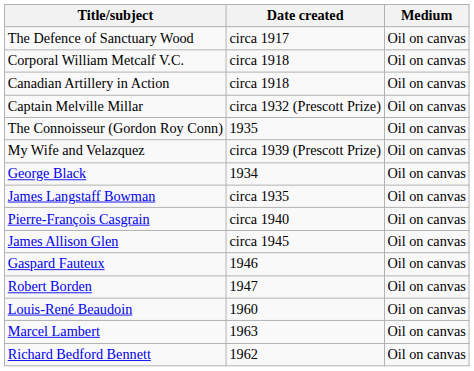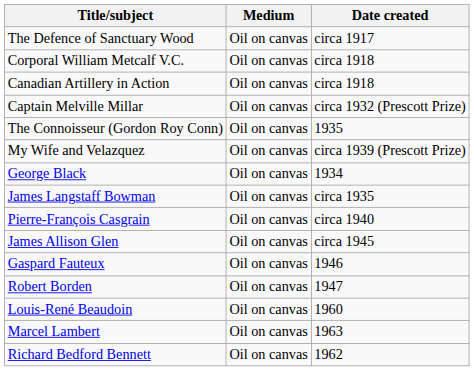 <table class="wikitable">
 <tr>
 <th>Title/subject</th>
+<th>Medium</th>
 <th>Date created</th>
-<th>Medium</th>
 </tr>
 <tr>
 <td>The Defence of Sanctuary Wood</td>
+<td>Oil on canvas</td>
 <td>circa 1917</td>
-<td>Oil on canvas</td>
 </tr>
 <tr>
 <td>Corporal William Metcalf V.C.</td>
+<td>Oil on canvas</td>
 <td>circa 1918</td>
-<td>Oil on canvas</td>
 </tr>
 <tr>
 <td>Canadian Artillery in Action</td>
+<td>Oil on canvas</td>
 <td>circa 1918</td>
-<td>Oil on canvas</td>
 </tr>
 <tr>
 <td>Captain Melville Millar</td>
+<td>Oil on canvas</td>
 <td>circa 1932 (Prescott Prize)</td>
-<td>Oil on canvas</td>
 </tr>
 <tr>
 <td>The Connoisseur (Gordon Roy Conn)</td>
+<td>Oil on canvas</td>
 <td>1935</td>
-<td>Oil on canvas</td>
 </tr>
 <tr>
 <td>My Wife and Velazquez</td>
+<td>Oil on canvas</td>
 <td>circa 1939 (Prescott Prize)</td>
-<td>Oil on canvas</td>
 </tr>
 <tr>
 <td><a href='#'>George Black</a></td>
+<td>Oil on canvas</td>
 <td>1934</td>
-<td>Oil on canvas</td>
 </tr>
 <tr>
 <td><a href='#'>James Langstaff Bowman</a></td>
+<td>Oil on canvas</td>
 <td>circa 1935</td>
-<td>Oil on canvas</td>
 </tr>
 <tr>
 <td><a href='#'>Pierre-François Casgrain</a></td>
+<td>Oil on canvas</td>
 <td>circa 1940</td>
-<td>Oil on canvas</td>
 </tr>
 <tr>
 <td><a href='#'>James Allison Glen</a></td>
+<td>Oil on canvas</td>
 <td>circa 1945</td>
-<td>Oil on canvas</td>
 </tr>
 <tr>
 <td><a href='#'>Gaspard Fauteux</a></td>
+<td>Oil on canvas</td>
 <td>1946</td>
-<td>Oil on canvas</td>
 </tr>
 <tr>
 <td><a href='#'>Robert Borden</a></td>
+<td>Oil on canvas</td>
 <td>1947</td>
-<td>Oil on canvas</td>
 </tr>
 <tr>
 <td><a href='#'>Louis-René Beaudoin</a></td>
+<td>Oil on canvas</td>
 <td>1960</td>
-<td>Oil on canvas</td>
 </tr>
 <tr>
 <td><a href='#'>Marcel Lambert</a></td>
+<td>Oil on canvas</td>
 <td>1963</td>
-<td>Oil on canvas</td>
 </tr>
 <tr>
 <td><a href='#'>Richard Bedford Bennett</a></td>
+<td>Oil on canvas</td>
 <td>1962</td>
-<td>Oil on canvas</td>
 </tr>
 </table>
